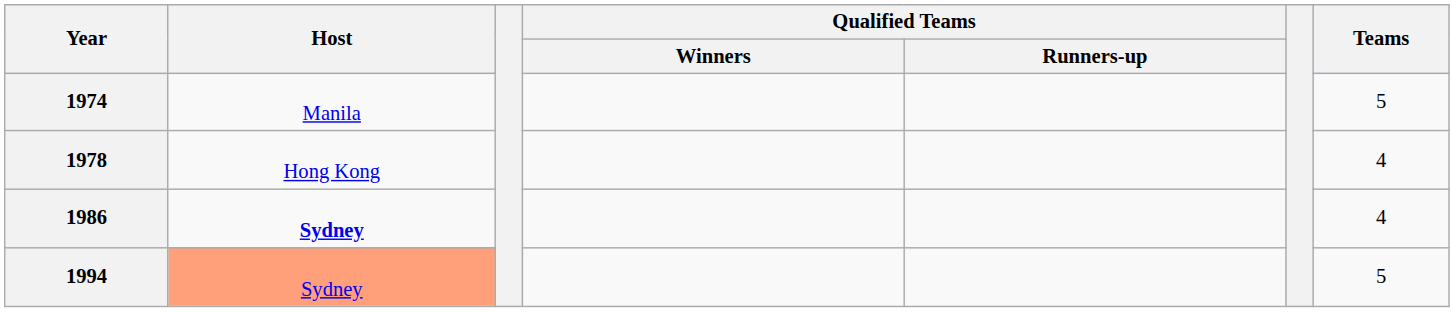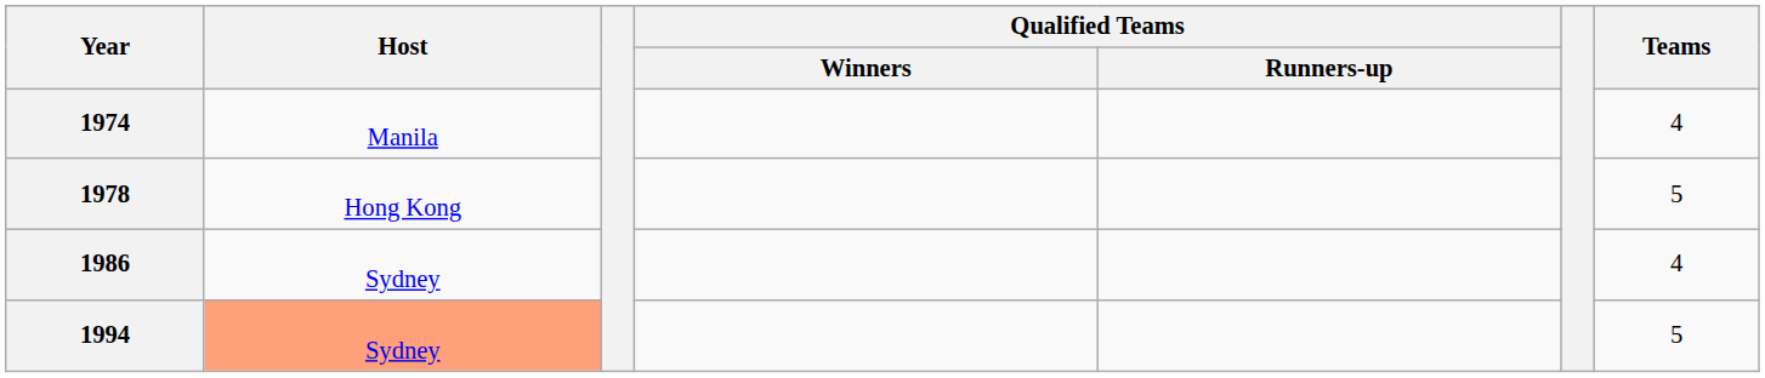 <table class="wikitable" style="font-size:90%; width: 80%; text-align: center;">
 <tr bgcolor=#c1d8ff>
 <th rowspan=2 width=6%>Year</th>
 <th rowspan=2 width=12%>Host</th>
 <th width=1% rowspan=6 bgcolor=ffffff></th>
 <th colspan=2>Qualified Teams</th>
 <th width=1% rowspan=6 bgcolor=#ffffff></th>
 <th rowspan=2 width=5%>Teams</th>
 </tr>
 <tr bgcolor=#efefef>
 <th width=14%>Winners</th>
 <th width=14%>Runners-up</th>
 </tr>
 <tr>
 <th>1974</th>
 <td><br><a href='#'>Manila</a></td>
 <td><strong></strong></td>
 <td></td>
-<td>5</td>
+<td>4</td>
 </tr>
 <tr>
 <th>1978</th>
 <td><br><a href='#'>Hong Kong</a></td>
 <td><strong></strong></td>
 <td></td>
-<td>4</td>
+<td>5</td>
 </tr>
 <tr>
 <th>1986</th>
-<td><strong><br><a href='#'>Sydney</a></strong></td>
+<td><br><a href='#'>Sydney</a></td>
 <td><strong></strong></td>
 <td></td>
 <td>4</td>
 </tr>
 <tr>
 <th>1994</th>
 <td style="background: lightsalmon;"><br><a href='#'>Sydney</a></td>
 <td><strong></strong></td>
 <td></td>
 <td>5</td>
 </tr>
 </table>
